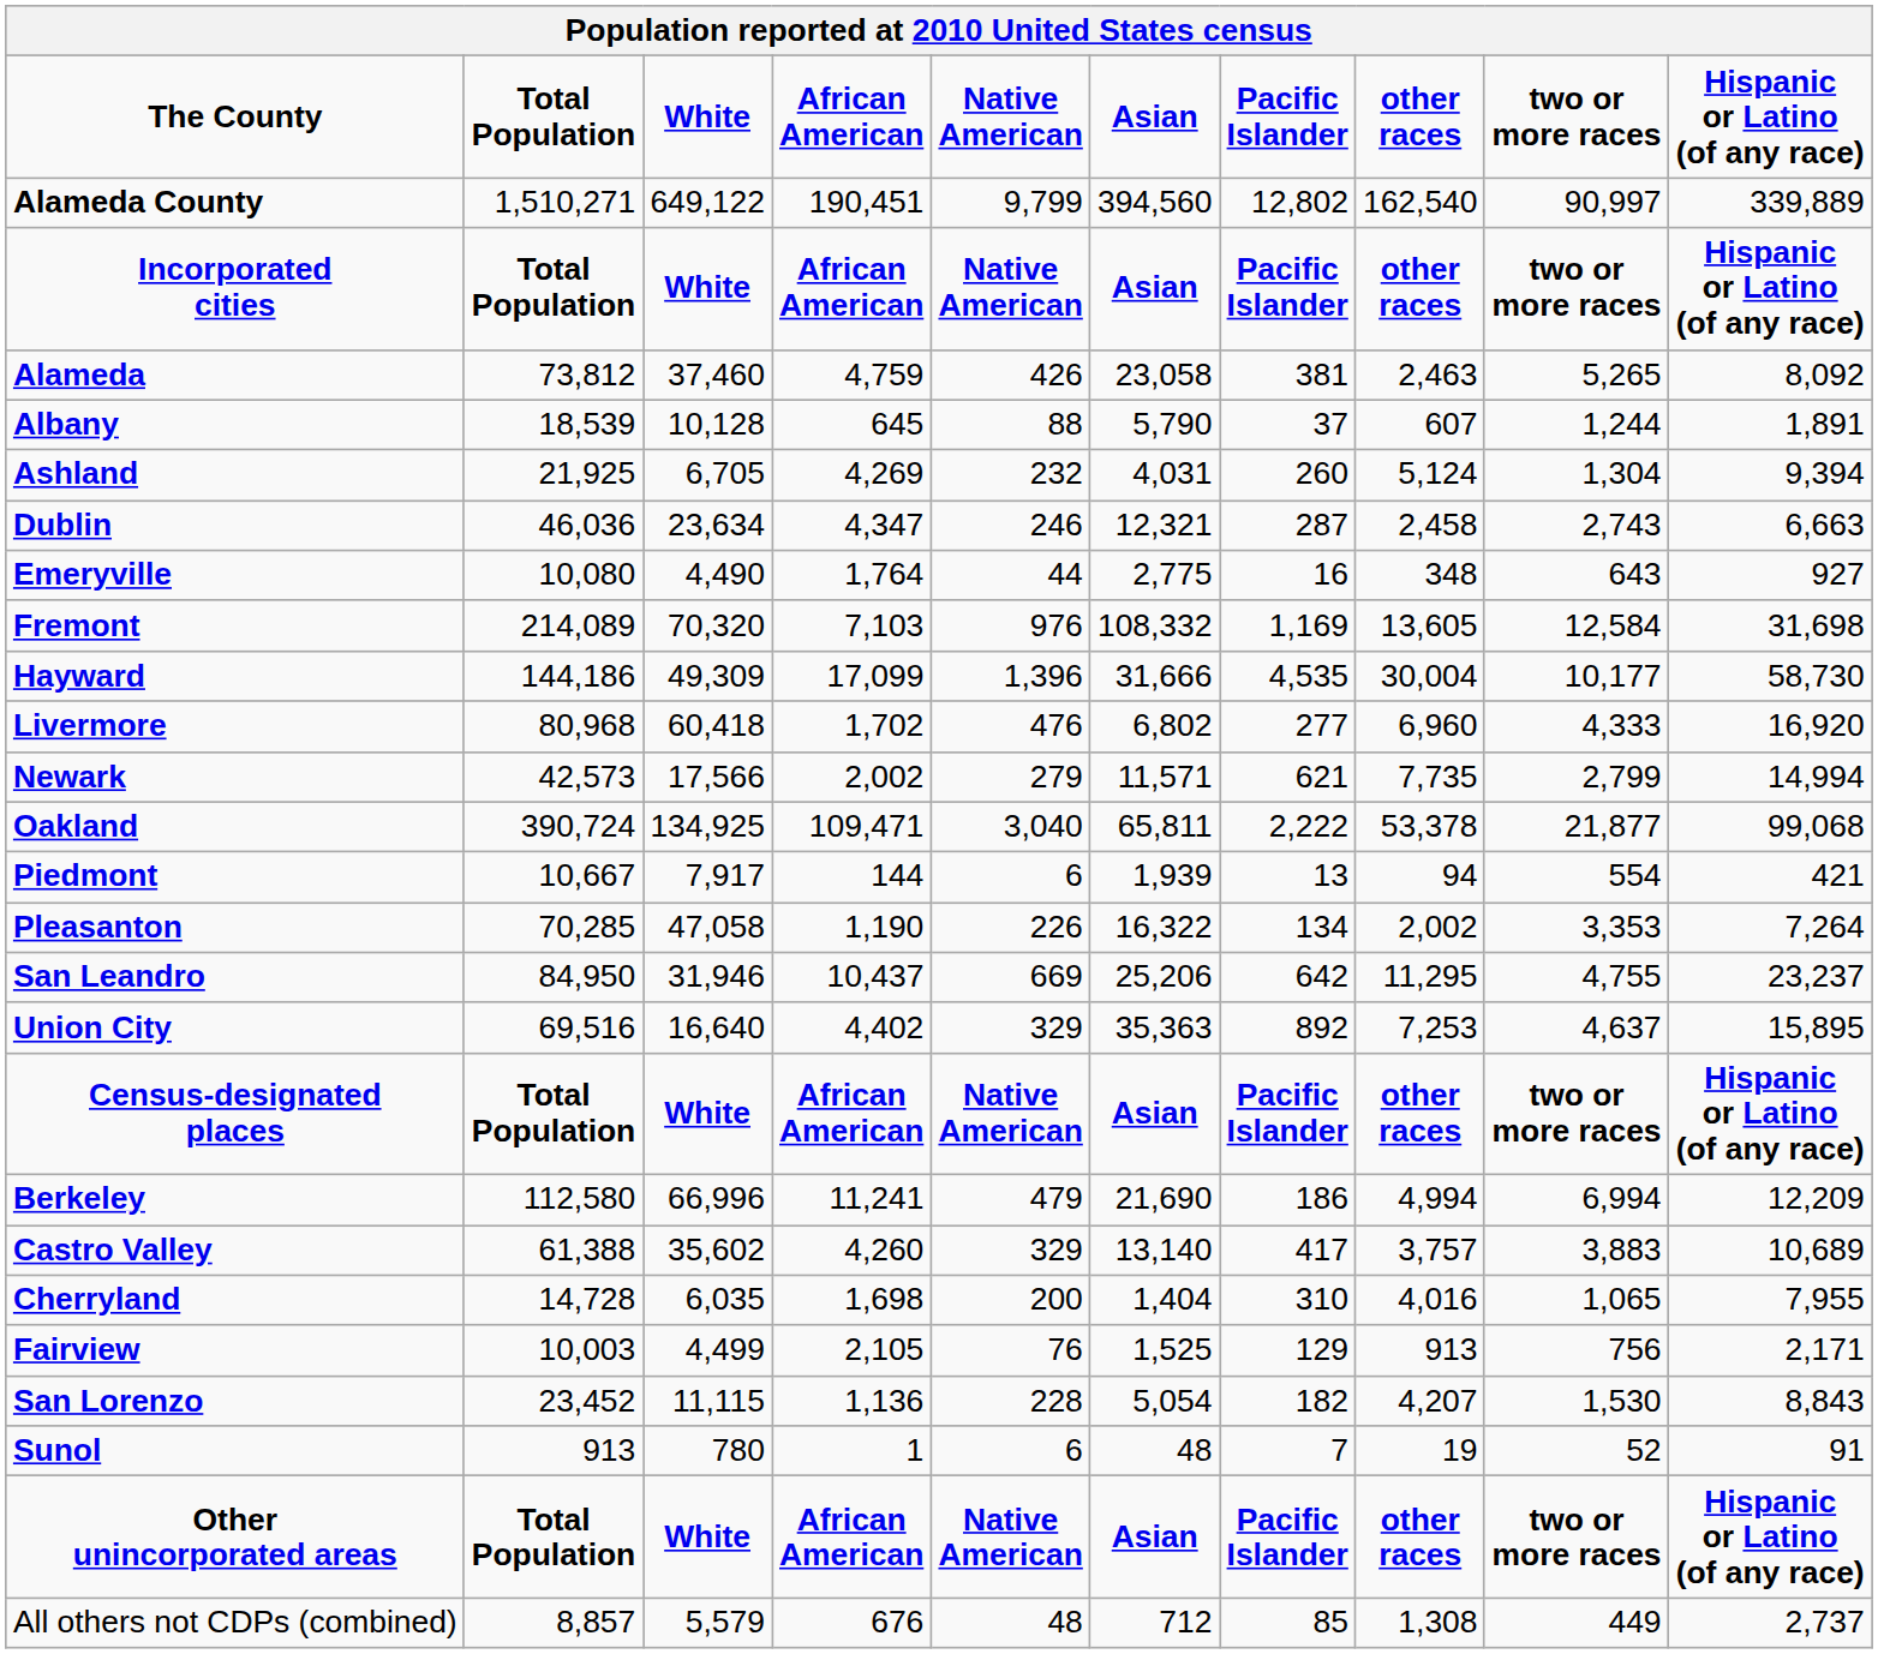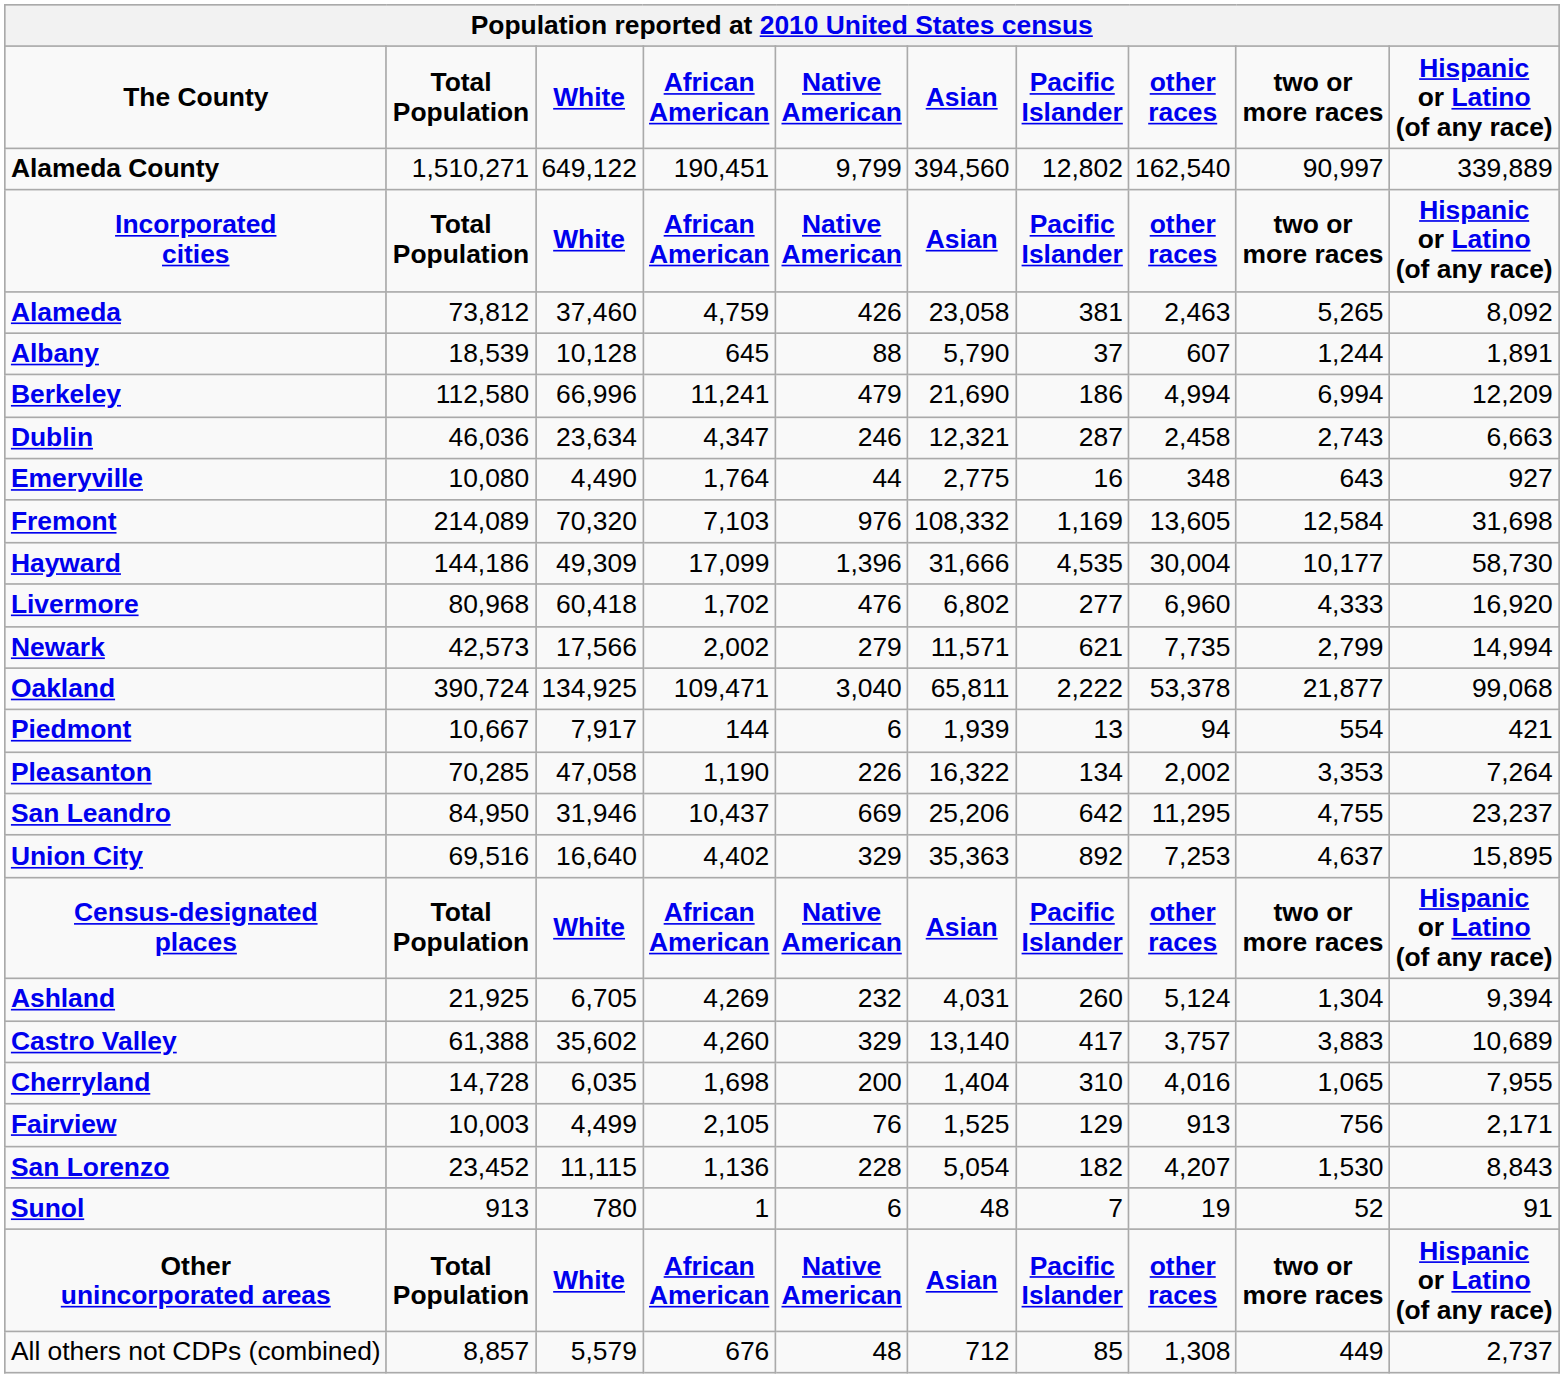 <table class="wikitable collapsible collapsed">
 <tr>
 <th colspan="10">Population reported at <a href='#'>2010 United States census</a></th>
 </tr>
 <tr style="text-align:center;">
 <td><strong>The County</strong></td>
 <td><strong>Total<br>Population</strong></td>
 <td><strong><a href='#'>White</a></strong></td>
 <td><strong><a href='#'>African<br>American</a></strong></td>
 <td><strong><a href='#'>Native<br>American</a></strong></td>
 <td><strong><a href='#'>Asian</a></strong></td>
 <td><strong><a href='#'>Pacific<br>Islander</a></strong></td>
 <td><strong><a href='#'>other<br>races</a></strong></td>
 <td><strong>two or<br>more races</strong></td>
 <td><strong><a href='#'>Hispanic</a><br>or <a href='#'>Latino</a><br>(of any race)</strong></td>
 </tr>
 <tr>
 <td><strong> Alameda County</strong></td>
 <td align="right">1,510,271</td>
 <td align="right">649,122</td>
 <td align="right">190,451</td>
 <td align="right">9,799</td>
 <td align="right">394,560</td>
 <td align="right">12,802</td>
 <td align="right">162,540</td>
 <td align="right">90,997</td>
 <td align="right">339,889</td>
 </tr>
 <tr style="text-align:center;">
 <td><strong><a href='#'>Incorporated<br>cities</a></strong></td>
 <td><strong>Total<br>Population</strong></td>
 <td><strong><a href='#'>White</a></strong></td>
 <td><strong><a href='#'>African<br>American</a></strong></td>
 <td><strong><a href='#'>Native<br>American</a></strong></td>
 <td><strong><a href='#'>Asian</a></strong></td>
 <td><strong><a href='#'>Pacific<br>Islander</a></strong></td>
 <td><strong><a href='#'>other<br>races</a></strong></td>
 <td><strong>two or<br>more races</strong></td>
 <td><strong><a href='#'>Hispanic</a><br>or <a href='#'>Latino</a><br>(of any race)</strong></td>
 </tr>
 <tr>
 <td><strong> <a href='#'>Alameda</a></strong></td>
 <td align="right">73,812</td>
 <td align="right">37,460</td>
 <td align="right">4,759</td>
 <td align="right">426</td>
 <td align="right">23,058</td>
 <td align="right">381</td>
 <td align="right">2,463</td>
 <td align="right">5,265</td>
 <td align="right">8,092</td>
 </tr>
 <tr>
 <td><strong> <a href='#'>Albany</a></strong></td>
 <td align="right">18,539</td>
 <td align="right">10,128</td>
 <td align="right">645</td>
 <td align="right">88</td>
 <td align="right">5,790</td>
 <td align="right">37</td>
 <td align="right">607</td>
 <td align="right">1,244</td>
 <td align="right">1,891</td>
 </tr>
 <tr>
-<td><strong><a href='#'>Ashland</a></strong></td>
-<td align="right">21,925</td>
-<td align="right">6,705</td>
-<td align="right">4,269</td>
-<td align="right">232</td>
-<td align="right">4,031</td>
-<td align="right">260</td>
-<td align="right">5,124</td>
-<td align="right">1,304</td>
-<td align="right">9,394</td>
+<td><strong><a href='#'>Berkeley</a></strong></td>
+<td align="right">112,580</td>
+<td align="right">66,996</td>
+<td align="right">11,241</td>
+<td align="right">479</td>
+<td align="right">21,690</td>
+<td align="right">186</td>
+<td align="right">4,994</td>
+<td align="right">6,994</td>
+<td align="right">12,209</td>
 </tr>
 <tr>
 <td><strong><a href='#'>Dublin</a></strong></td>
 <td align="right">46,036</td>
 <td align="right">23,634</td>
 <td align="right">4,347</td>
 <td align="right">246</td>
 <td align="right">12,321</td>
 <td align="right">287</td>
 <td align="right">2,458</td>
 <td align="right">2,743</td>
 <td align="right">6,663</td>
 </tr>
 <tr>
 <td><strong><a href='#'>Emeryville</a></strong></td>
 <td align="right">10,080</td>
 <td align="right">4,490</td>
 <td align="right">1,764</td>
 <td align="right">44</td>
 <td align="right">2,775</td>
 <td align="right">16</td>
 <td align="right">348</td>
 <td align="right">643</td>
 <td align="right">927</td>
 </tr>
 <tr>
 <td><strong><a href='#'>Fremont</a></strong></td>
 <td align="right">214,089</td>
 <td align="right">70,320</td>
 <td align="right">7,103</td>
 <td align="right">976</td>
 <td align="right">108,332</td>
 <td align="right">1,169</td>
 <td align="right">13,605</td>
 <td align="right">12,584</td>
 <td align="right">31,698</td>
 </tr>
 <tr>
 <td><strong><a href='#'>Hayward</a></strong></td>
 <td align="right">144,186</td>
 <td align="right">49,309</td>
 <td align="right">17,099</td>
 <td align="right">1,396</td>
 <td align="right">31,666</td>
 <td align="right">4,535</td>
 <td align="right">30,004</td>
 <td align="right">10,177</td>
 <td align="right">58,730</td>
 </tr>
 <tr>
 <td><strong><a href='#'>Livermore</a></strong></td>
 <td align="right">80,968</td>
 <td align="right">60,418</td>
 <td align="right">1,702</td>
 <td align="right">476</td>
 <td align="right">6,802</td>
 <td align="right">277</td>
 <td align="right">6,960</td>
 <td align="right">4,333</td>
 <td align="right">16,920</td>
 </tr>
 <tr>
 <td><strong><a href='#'>Newark</a></strong></td>
 <td align="right">42,573</td>
 <td align="right">17,566</td>
 <td align="right">2,002</td>
 <td align="right">279</td>
 <td align="right">11,571</td>
 <td align="right">621</td>
 <td align="right">7,735</td>
 <td align="right">2,799</td>
 <td align="right">14,994</td>
 </tr>
 <tr>
 <td><strong><a href='#'>Oakland</a></strong></td>
 <td align="right">390,724</td>
 <td align="right">134,925</td>
 <td align="right">109,471</td>
 <td align="right">3,040</td>
 <td align="right">65,811</td>
 <td align="right">2,222</td>
 <td align="right">53,378</td>
 <td align="right">21,877</td>
 <td align="right">99,068</td>
 </tr>
 <tr>
 <td><strong><a href='#'>Piedmont</a></strong></td>
 <td align="right">10,667</td>
 <td align="right">7,917</td>
 <td align="right">144</td>
 <td align="right">6</td>
 <td align="right">1,939</td>
 <td align="right">13</td>
 <td align="right">94</td>
 <td align="right">554</td>
 <td align="right">421</td>
 </tr>
 <tr>
 <td><strong><a href='#'>Pleasanton</a></strong></td>
 <td align="right">70,285</td>
 <td align="right">47,058</td>
 <td align="right">1,190</td>
 <td align="right">226</td>
 <td align="right">16,322</td>
 <td align="right">134</td>
 <td align="right">2,002</td>
 <td align="right">3,353</td>
 <td align="right">7,264</td>
 </tr>
 <tr>
 <td><strong><a href='#'>San Leandro</a></strong></td>
 <td align="right">84,950</td>
 <td align="right">31,946</td>
 <td align="right">10,437</td>
 <td align="right">669</td>
 <td align="right">25,206</td>
 <td align="right">642</td>
 <td align="right">11,295</td>
 <td align="right">4,755</td>
 <td align="right">23,237</td>
 </tr>
 <tr>
 <td><strong><a href='#'>Union City</a></strong></td>
 <td align="right">69,516</td>
 <td align="right">16,640</td>
 <td align="right">4,402</td>
 <td align="right">329</td>
 <td align="right">35,363</td>
 <td align="right">892</td>
 <td align="right">7,253</td>
 <td align="right">4,637</td>
 <td align="right">15,895</td>
 </tr>
 <tr style="text-align:center;">
 <td><strong><a href='#'>Census-designated<br>places</a></strong></td>
 <td><strong>Total<br>Population</strong></td>
 <td><strong><a href='#'>White</a></strong></td>
 <td><strong><a href='#'>African<br>American</a></strong></td>
 <td><strong><a href='#'>Native<br>American</a></strong></td>
 <td><strong><a href='#'>Asian</a></strong></td>
 <td><strong><a href='#'>Pacific<br>Islander</a></strong></td>
 <td><strong><a href='#'>other<br>races</a></strong></td>
 <td><strong>two or<br>more races</strong></td>
 <td><strong><a href='#'>Hispanic</a><br>or <a href='#'>Latino</a><br>(of any race)</strong></td>
 </tr>
 <tr>
-<td><strong><a href='#'>Berkeley</a></strong></td>
-<td align="right">112,580</td>
-<td align="right">66,996</td>
-<td align="right">11,241</td>
-<td align="right">479</td>
-<td align="right">21,690</td>
-<td align="right">186</td>
-<td align="right">4,994</td>
-<td align="right">6,994</td>
-<td align="right">12,209</td>
+<td><strong><a href='#'>Ashland</a></strong></td>
+<td align="right">21,925</td>
+<td align="right">6,705</td>
+<td align="right">4,269</td>
+<td align="right">232</td>
+<td align="right">4,031</td>
+<td align="right">260</td>
+<td align="right">5,124</td>
+<td align="right">1,304</td>
+<td align="right">9,394</td>
 </tr>
 <tr>
 <td><strong><a href='#'>Castro Valley</a></strong></td>
 <td align="right">61,388</td>
 <td align="right">35,602</td>
 <td align="right">4,260</td>
 <td align="right">329</td>
 <td align="right">13,140</td>
 <td align="right">417</td>
 <td align="right">3,757</td>
 <td align="right">3,883</td>
 <td align="right">10,689</td>
 </tr>
 <tr>
 <td><strong><a href='#'>Cherryland</a></strong></td>
 <td align="right">14,728</td>
 <td align="right">6,035</td>
 <td align="right">1,698</td>
 <td align="right">200</td>
 <td align="right">1,404</td>
 <td align="right">310</td>
 <td align="right">4,016</td>
 <td align="right">1,065</td>
 <td align="right">7,955</td>
 </tr>
 <tr>
 <td><strong><a href='#'>Fairview</a></strong></td>
 <td align="right">10,003</td>
 <td align="right">4,499</td>
 <td align="right">2,105</td>
 <td align="right">76</td>
 <td align="right">1,525</td>
 <td align="right">129</td>
 <td align="right">913</td>
 <td align="right">756</td>
 <td align="right">2,171</td>
 </tr>
 <tr>
 <td><strong><a href='#'>San Lorenzo</a></strong></td>
 <td align="right">23,452</td>
 <td align="right">11,115</td>
 <td align="right">1,136</td>
 <td align="right">228</td>
 <td align="right">5,054</td>
 <td align="right">182</td>
 <td align="right">4,207</td>
 <td align="right">1,530</td>
 <td align="right">8,843</td>
 </tr>
 <tr>
 <td><strong><a href='#'>Sunol</a></strong></td>
 <td align="right">913</td>
 <td align="right">780</td>
 <td align="right">1</td>
 <td align="right">6</td>
 <td align="right">48</td>
 <td align="right">7</td>
 <td align="right">19</td>
 <td align="right">52</td>
 <td align="right">91</td>
 </tr>
 <tr style="text-align:center;">
 <td><strong>Other<br><a href='#'>unincorporated areas</a></strong></td>
 <td><strong>Total<br>Population</strong></td>
 <td><strong><a href='#'>White</a></strong></td>
 <td><strong><a href='#'>African<br>American</a></strong></td>
 <td><strong><a href='#'>Native<br>American</a></strong></td>
 <td><strong><a href='#'>Asian</a></strong></td>
 <td><strong><a href='#'>Pacific<br>Islander</a></strong></td>
 <td><strong><a href='#'>other<br>races</a></strong></td>
 <td><strong>two or<br>more races</strong></td>
 <td><strong><a href='#'>Hispanic</a><br>or <a href='#'>Latino</a><br>(of any race)</strong></td>
 </tr>
 <tr>
 <td>All others not CDPs (combined)</td>
 <td align="right">8,857</td>
 <td align="right">5,579</td>
 <td align="right">676</td>
 <td align="right">48</td>
 <td align="right">712</td>
 <td align="right">85</td>
 <td align="right">1,308</td>
 <td align="right">449</td>
 <td align="right">2,737</td>
 </tr>
 </table>
